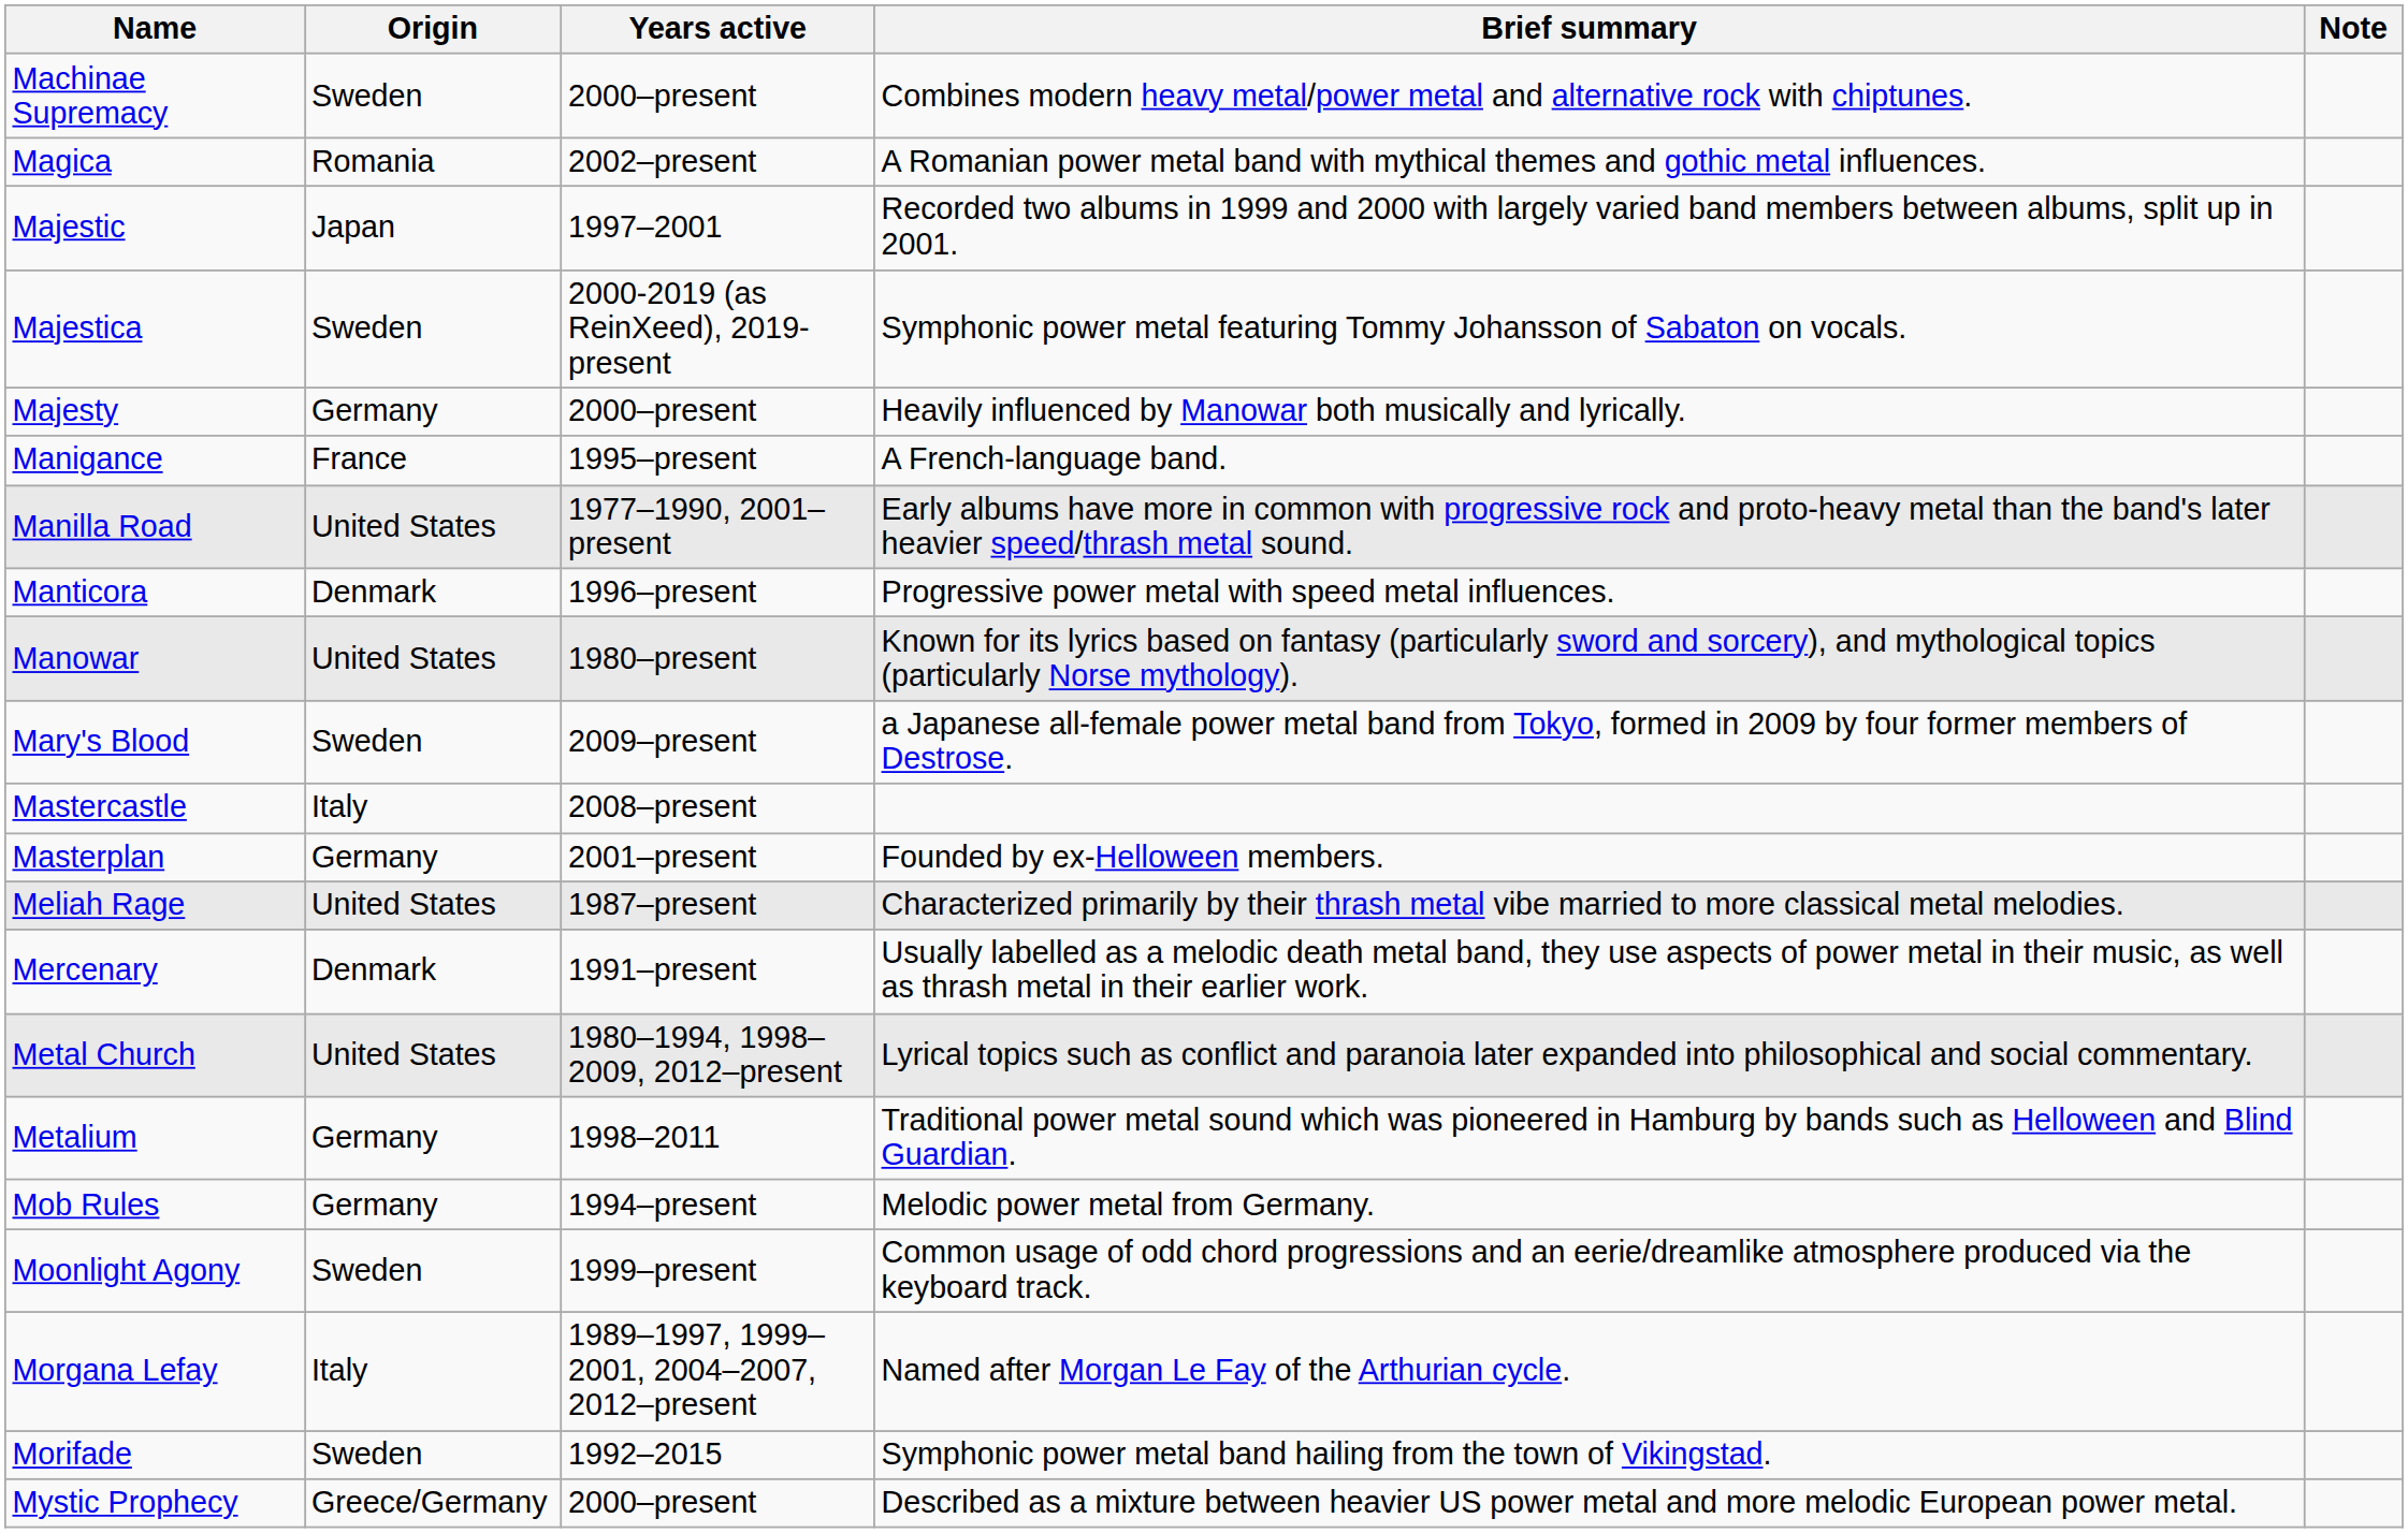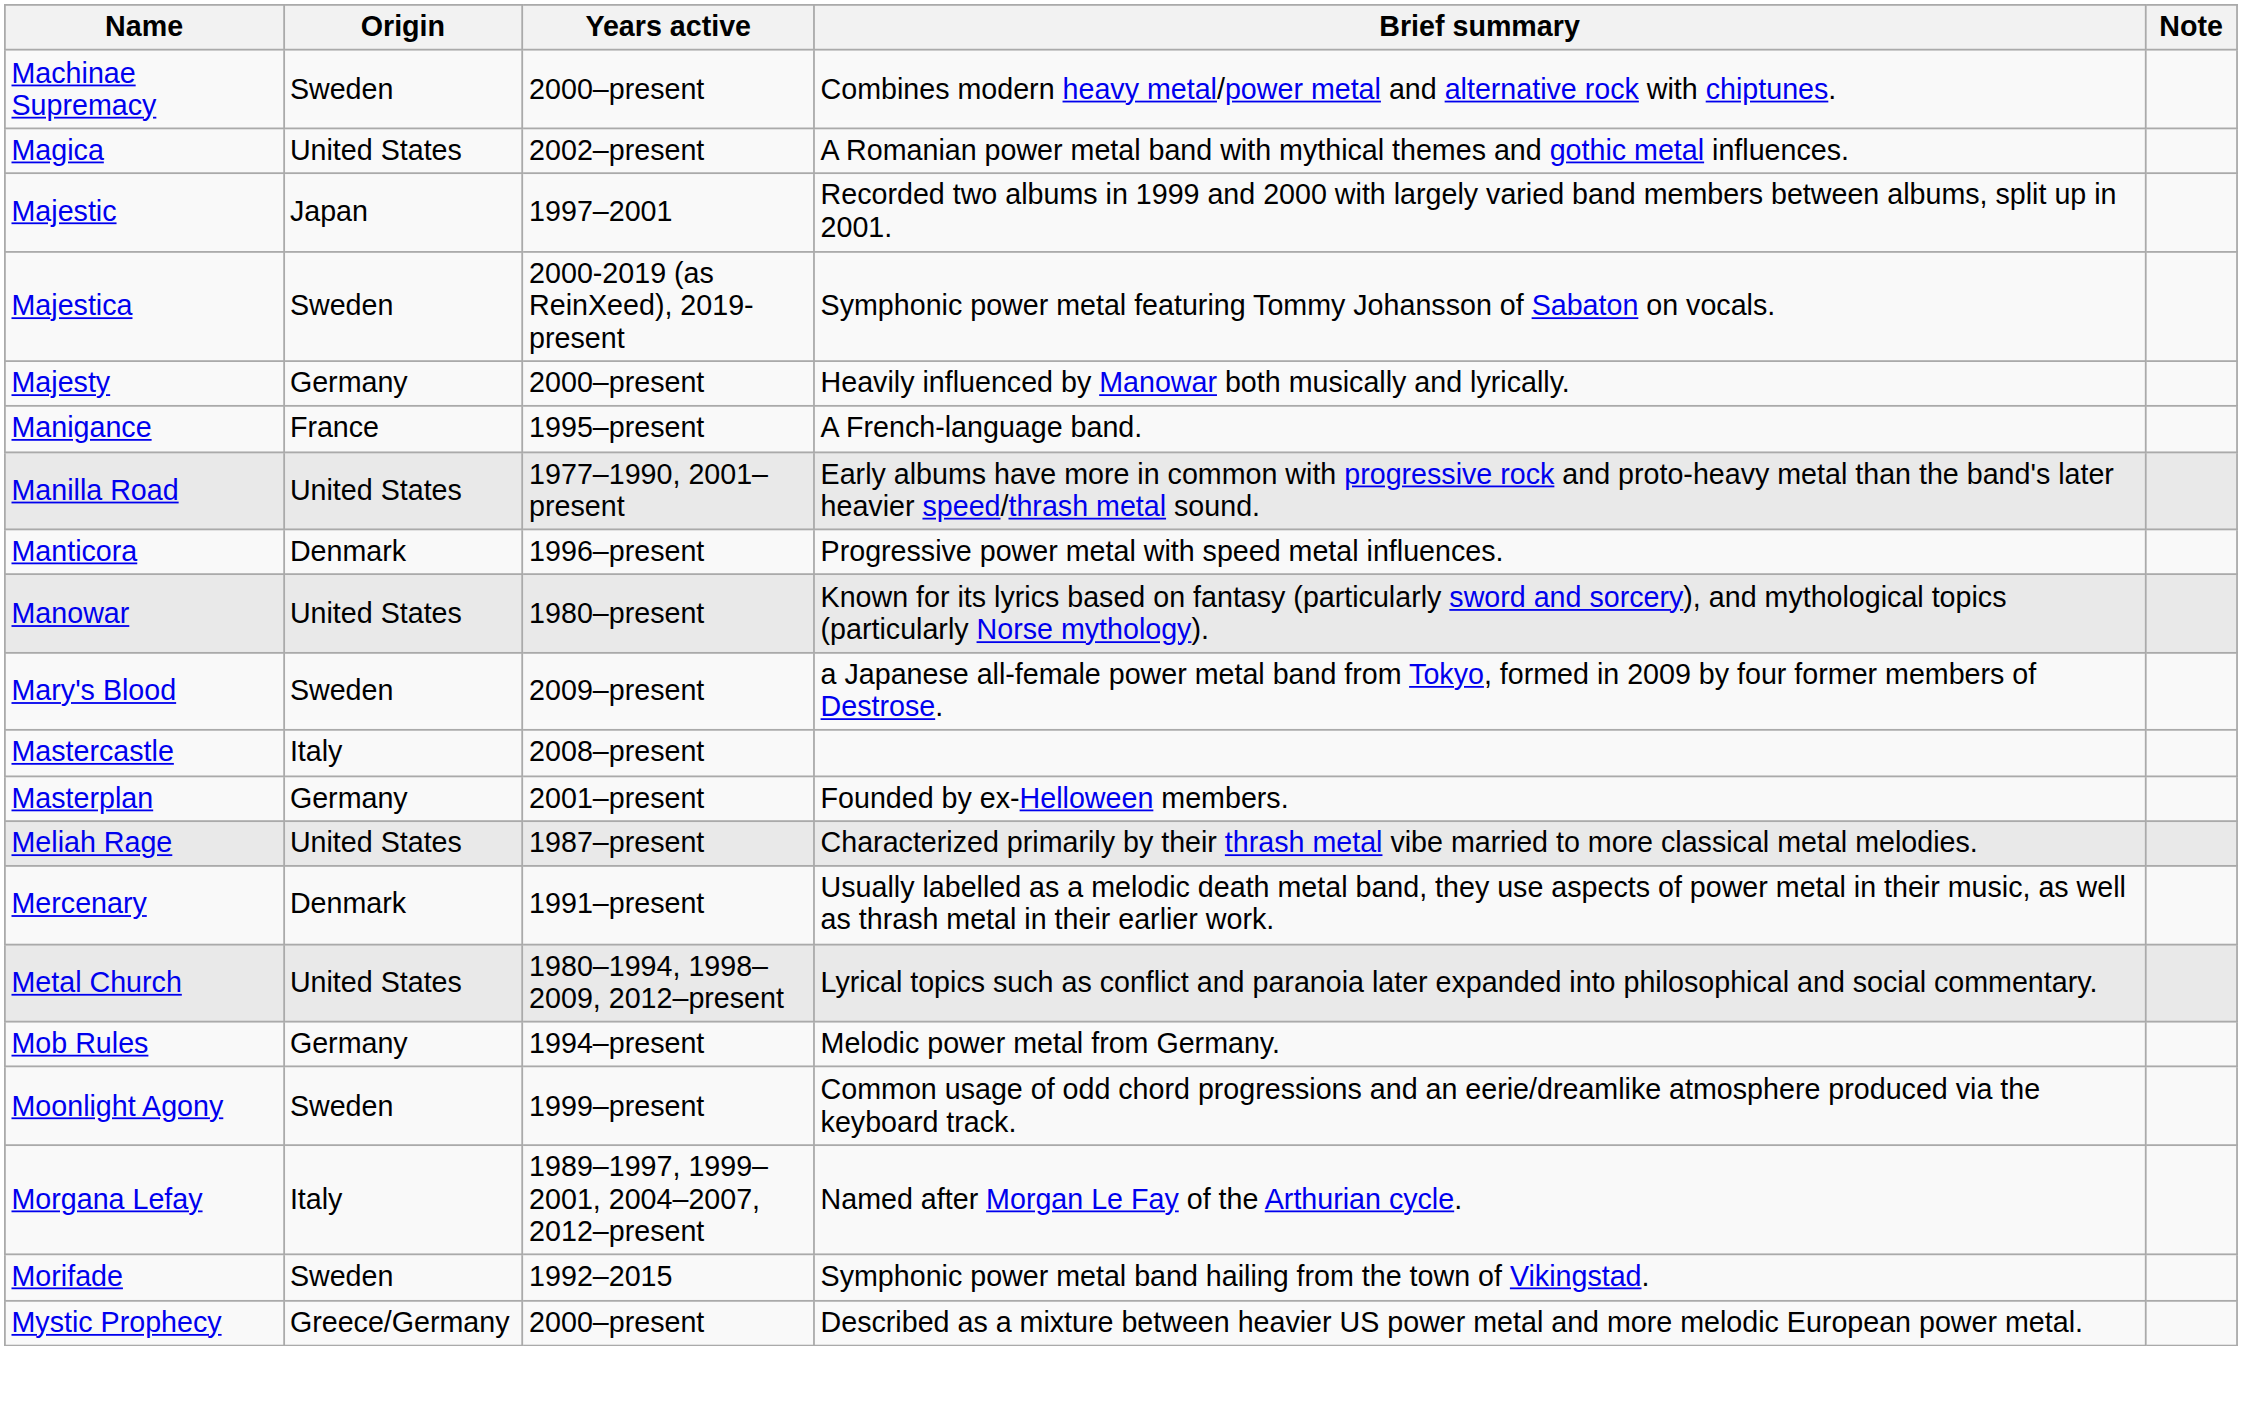 <table class= "wikitable sortable sticky-header-multi">
 <tr>
 <th style="width:11em">Name</th>
 <th style="width:8em">Origin</th>
 <th style="width:12em">Years active</th>
 <th style="width:65em">Brief summary</th>
 <th style="width:3em">Note</th>
 </tr>
 <tr>
 <td><a href='#'>Machinae Supremacy</a></td>
 <td>Sweden</td>
 <td>2000–present</td>
 <td>Combines modern <a href='#'>heavy metal</a>/<a href='#'>power metal</a> and <a href='#'>alternative rock</a> with <a href='#'>chiptunes</a>.</td>
 <td></td>
 </tr>
 <tr>
 <td><a href='#'>Magica</a></td>
-<td>Romania</td>
+<td>United States</td>
 <td>2002–present</td>
 <td>A Romanian power metal band with mythical themes and <a href='#'>gothic metal</a> influences.</td>
 <td></td>
 </tr>
 <tr>
 <td><a href='#'>Majestic</a></td>
 <td>Japan</td>
 <td>1997–2001</td>
 <td>Recorded two albums in 1999 and 2000 with largely varied band members between albums, split up in 2001.</td>
 <td></td>
 </tr>
 <tr>
 <td><a href='#'>Majestica</a></td>
 <td>Sweden</td>
 <td>2000-2019 (as ReinXeed), 2019-present</td>
 <td>Symphonic power metal featuring Tommy Johansson of <a href='#'>Sabaton</a> on vocals.</td>
 <td></td>
 </tr>
 <tr>
 <td><a href='#'>Majesty</a></td>
 <td>Germany</td>
 <td>2000–present</td>
 <td>Heavily influenced by <a href='#'>Manowar</a> both musically and lyrically.</td>
 <td></td>
 </tr>
 <tr>
 <td><a href='#'>Manigance</a></td>
 <td>France</td>
 <td>1995–present</td>
 <td>A French-language band.</td>
 <td></td>
 </tr>
 <tr style="background:#e9e9e9;">
 <td><a href='#'>Manilla Road</a></td>
 <td>United States</td>
 <td>1977–1990, 2001–present</td>
 <td>Early albums have more in common with <a href='#'>progressive rock</a> and proto-heavy metal than the band's later heavier <a href='#'>speed</a>/<a href='#'>thrash metal</a> sound.</td>
 <td></td>
 </tr>
 <tr>
 <td><a href='#'>Manticora</a></td>
 <td>Denmark</td>
 <td>1996–present</td>
 <td>Progressive power metal with speed metal influences.</td>
 <td></td>
 </tr>
 <tr style="background:#e9e9e9">
 <td><a href='#'>Manowar</a></td>
 <td>United States</td>
 <td>1980–present</td>
 <td>Known for its lyrics based on fantasy (particularly <a href='#'>sword and sorcery</a>), and mythological topics (particularly <a href='#'>Norse mythology</a>).</td>
 <td></td>
 </tr>
 <tr>
 <td><a href='#'>Mary's Blood</a></td>
 <td>Sweden</td>
 <td>2009–present</td>
 <td>a Japanese all-female power metal band from <a href='#'>Tokyo</a>, formed in 2009 by four former members of <a href='#'>Destrose</a>.</td>
 <td></td>
 </tr>
 <tr>
 <td><a href='#'>Mastercastle</a></td>
 <td>Italy</td>
 <td>2008–present</td>
 <td></td>
 <td></td>
 </tr>
 <tr>
 <td><a href='#'>Masterplan</a></td>
 <td>Germany</td>
 <td>2001–present</td>
 <td>Founded by ex-<a href='#'>Helloween</a> members.</td>
 <td></td>
 </tr>
 <tr style="background:#e9e9e9;">
 <td><a href='#'>Meliah Rage</a></td>
 <td>United States</td>
 <td>1987–present</td>
 <td>Characterized primarily by their <a href='#'>thrash metal</a> vibe married to more classical metal melodies.</td>
 <td></td>
 </tr>
 <tr>
 <td><a href='#'>Mercenary</a></td>
 <td>Denmark</td>
 <td>1991–present</td>
 <td>Usually labelled as a melodic death metal band, they use aspects of power metal in their music, as well as thrash metal in their earlier work.</td>
 <td></td>
 </tr>
 <tr style="background:#e9e9e9;">
 <td><a href='#'>Metal Church</a></td>
 <td>United States</td>
 <td>1980–1994, 1998–2009, 2012–present</td>
 <td>Lyrical topics such as conflict and paranoia later expanded into philosophical and social commentary.</td>
 <td></td>
 </tr>
 <tr>
-<td><a href='#'>Metalium</a></td>
-<td>Germany</td>
-<td>1998–2011</td>
-<td>Traditional power metal sound which was pioneered in Hamburg by bands such as <a href='#'>Helloween</a> and <a href='#'>Blind Guardian</a>.</td>
-<td></td>
-</tr>
-<tr>
 <td><a href='#'>Mob Rules</a></td>
 <td>Germany</td>
 <td>1994–present</td>
 <td>Melodic power metal from Germany.</td>
 <td></td>
 </tr>
 <tr>
 <td><a href='#'>Moonlight Agony</a></td>
 <td>Sweden</td>
 <td>1999–present</td>
 <td>Common usage of odd chord progressions and an eerie/dreamlike atmosphere produced via the keyboard track.</td>
 <td></td>
 </tr>
 <tr>
 <td><a href='#'>Morgana Lefay</a></td>
 <td>Italy</td>
 <td>1989–1997, 1999–2001, 2004–2007, 2012–present</td>
 <td>Named after <a href='#'>Morgan Le Fay</a> of the <a href='#'>Arthurian cycle</a>.</td>
 <td></td>
 </tr>
 <tr>
 <td><a href='#'>Morifade</a></td>
 <td>Sweden</td>
 <td>1992–2015</td>
 <td>Symphonic power metal band hailing from the town of <a href='#'>Vikingstad</a>.</td>
 <td></td>
 </tr>
 <tr>
 <td><a href='#'>Mystic Prophecy</a></td>
 <td>Greece/Germany</td>
 <td>2000–present</td>
 <td>Described as a mixture between heavier US power metal and more melodic European power metal.</td>
 <td></td>
 </tr>
 </table>
